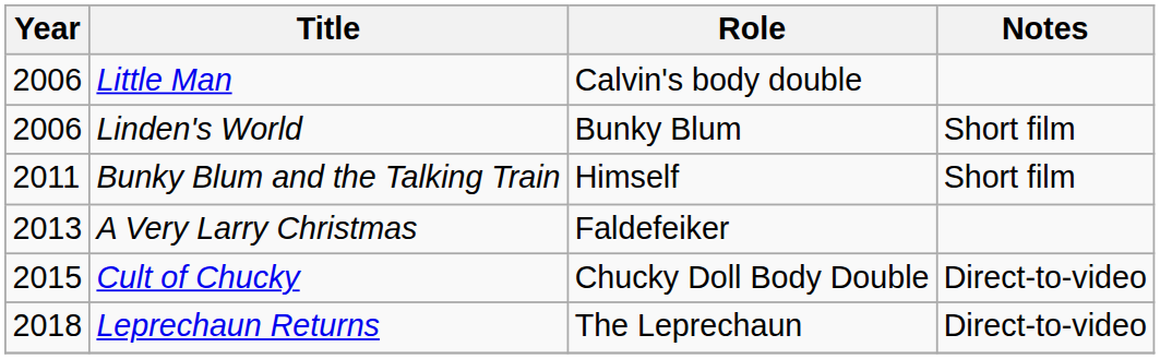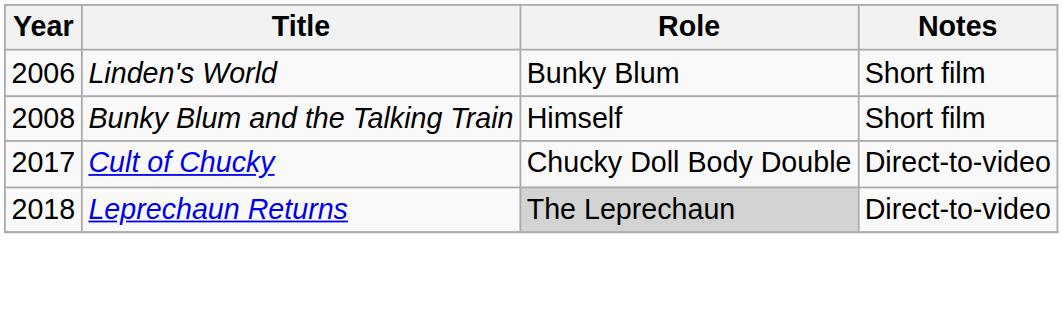 <table class="wikitable sortable">
 <tr>
 <th>Year</th>
 <th>Title</th>
 <th>Role</th>
 <th class="unsortable">Notes</th>
 </tr>
 <tr>
 <td>2006</td>
-<td><em><a href='#'>Little Man</a></em></td>
-<td>Calvin's body double</td>
-<td></td>
-</tr>
-<tr>
-<td>2006</td>
 <td><em>Linden's World</em></td>
 <td>Bunky Blum</td>
 <td>Short film</td>
 </tr>
 <tr>
-<td>2011</td>
+<td>2008</td>
 <td><em>Bunky Blum and the Talking Train</em></td>
 <td>Himself</td>
 <td>Short film</td>
 </tr>
 <tr>
-<td>2013</td>
-<td data-sort-value="Very Larry Christmas, A"><em>A Very Larry Christmas</em></td>
-<td>Faldefeiker</td>
-<td></td>
-</tr>
-<tr>
-<td>2015</td>
+<td>2017</td>
 <td><em><a href='#'>Cult of Chucky</a></em></td>
 <td>Chucky Doll Body Double</td>
 <td>Direct-to-video</td>
 </tr>
 <tr>
 <td>2018</td>
 <td><em><a href='#'>Leprechaun Returns</a></em></td>
-<td>The Leprechaun</td>
+<td style="background: lightgrey;">The Leprechaun</td>
 <td>Direct-to-video</td>
 </tr>
 <tr>
 </tr>
 </table>
